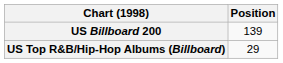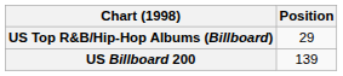 <table class="wikitable sortable plainrowheaders">
 <tr>
 <th scope="col">Chart (1998)</th>
 <th scope="col">Position</th>
 </tr>
 <tr>
+<th scope="row">US Top R&B/Hip-Hop Albums (<em>Billboard</em>)</th>
+<td style="text-align:center;">29</td>
+</tr>
+<tr>
 <th scope="row">US <em>Billboard</em> 200</th>
 <td style="text-align:center;">139</td>
 </tr>
-<tr>
-<th scope="row">US Top R&B/Hip-Hop Albums (<em>Billboard</em>)</th>
-<td style="text-align:center;">29</td>
-</tr>
 </table>
